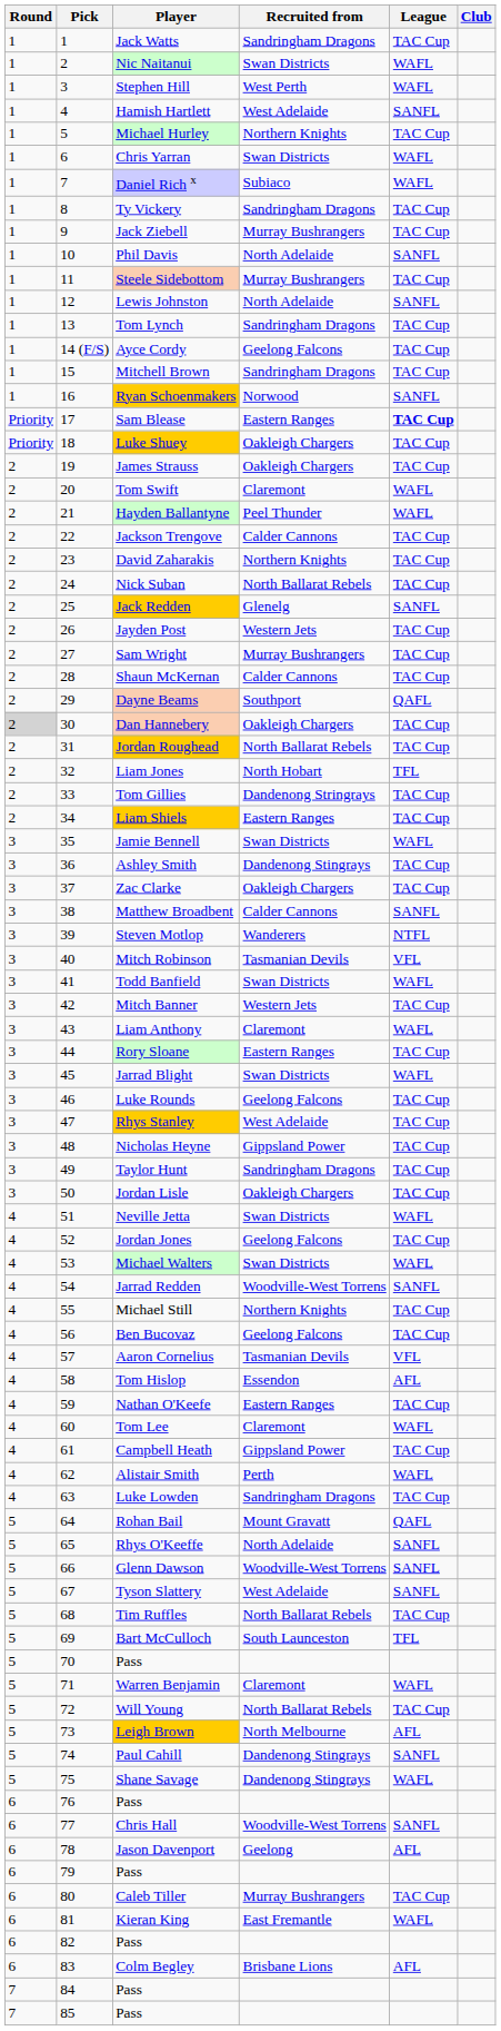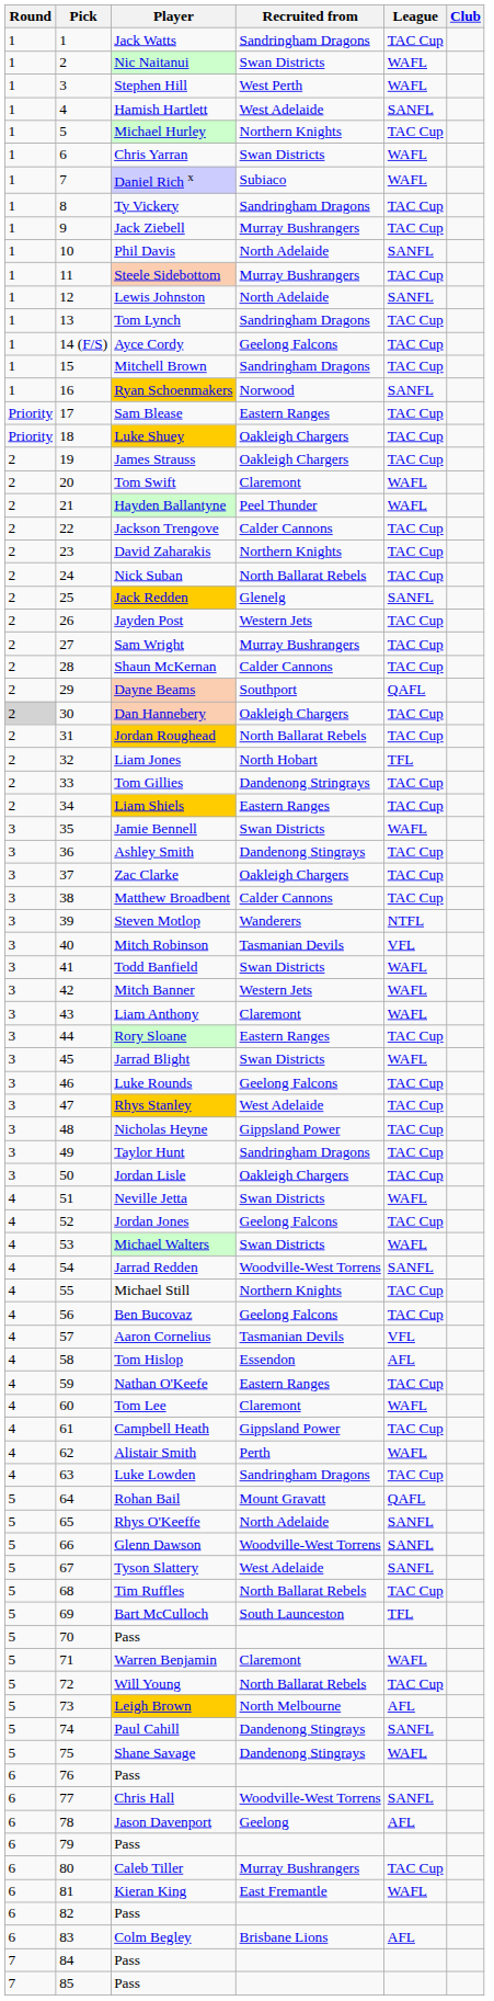 <table class="wikitable sortable">
 <tr>
 <th>Round</th>
 <th>Pick</th>
 <th>Player</th>
 <th>Recruited from</th>
 <th>League</th>
 <th><a href='#'>Club</a></th>
 </tr>
 <tr>
 <td>1</td>
 <td>1</td>
 <td><a href='#'>Jack Watts</a></td>
 <td><a href='#'>Sandringham Dragons</a></td>
 <td><a href='#'>TAC Cup</a></td>
 <td></td>
 </tr>
 <tr>
 <td>1</td>
 <td>2</td>
 <td bgcolor="#CCFFCC"><a href='#'>Nic Naitanui</a></td>
 <td><a href='#'>Swan Districts</a></td>
 <td><a href='#'>WAFL</a></td>
 <td></td>
 </tr>
 <tr>
 <td>1</td>
 <td>3</td>
 <td><a href='#'>Stephen Hill</a></td>
 <td><a href='#'>West Perth</a></td>
 <td><a href='#'>WAFL</a></td>
 <td></td>
 </tr>
 <tr>
 <td>1</td>
 <td>4</td>
 <td><a href='#'>Hamish Hartlett</a></td>
 <td><a href='#'>West Adelaide</a></td>
 <td><a href='#'>SANFL</a></td>
 <td></td>
 </tr>
 <tr>
 <td>1</td>
 <td>5</td>
 <td bgcolor="#CCFFCC"><a href='#'>Michael Hurley</a></td>
 <td><a href='#'>Northern Knights</a></td>
 <td><a href='#'>TAC Cup</a></td>
 <td></td>
 </tr>
 <tr>
 <td>1</td>
 <td>6</td>
 <td><a href='#'>Chris Yarran</a></td>
 <td><a href='#'>Swan Districts</a></td>
 <td><a href='#'>WAFL</a></td>
 <td></td>
 </tr>
 <tr>
 <td>1</td>
 <td>7</td>
 <td bgcolor="#CCCCFF"><a href='#'>Daniel Rich</a> <sup>x</sup></td>
 <td><a href='#'>Subiaco</a></td>
 <td><a href='#'>WAFL</a></td>
 <td></td>
 </tr>
 <tr>
 <td>1</td>
 <td>8</td>
 <td><a href='#'>Ty Vickery</a></td>
 <td><a href='#'>Sandringham Dragons</a></td>
 <td><a href='#'>TAC Cup</a></td>
 <td></td>
 </tr>
 <tr>
 <td>1</td>
 <td>9</td>
 <td><a href='#'>Jack Ziebell</a></td>
 <td><a href='#'>Murray Bushrangers</a></td>
 <td><a href='#'>TAC Cup</a></td>
 <td></td>
 </tr>
 <tr>
 <td>1</td>
 <td>10</td>
 <td><a href='#'>Phil Davis</a></td>
 <td><a href='#'>North Adelaide</a></td>
 <td><a href='#'>SANFL</a></td>
 <td></td>
 </tr>
 <tr>
 <td>1</td>
 <td>11</td>
 <td bgcolor="#FBCEB1"><a href='#'>Steele Sidebottom</a></td>
 <td><a href='#'>Murray Bushrangers</a></td>
 <td><a href='#'>TAC Cup</a></td>
 <td></td>
 </tr>
 <tr>
 <td>1</td>
 <td>12</td>
 <td><a href='#'>Lewis Johnston</a></td>
 <td><a href='#'>North Adelaide</a></td>
 <td><a href='#'>SANFL</a></td>
 <td></td>
 </tr>
 <tr>
 <td>1</td>
 <td>13</td>
 <td><a href='#'>Tom Lynch</a></td>
 <td><a href='#'>Sandringham Dragons</a></td>
 <td><a href='#'>TAC Cup</a></td>
 <td></td>
 </tr>
 <tr>
 <td>1</td>
 <td>14 (<a href='#'>F/S</a>)</td>
 <td><a href='#'>Ayce Cordy</a></td>
 <td><a href='#'>Geelong Falcons</a></td>
 <td><a href='#'>TAC Cup</a></td>
 <td></td>
 </tr>
 <tr>
 <td>1</td>
 <td>15</td>
 <td><a href='#'>Mitchell Brown</a></td>
 <td><a href='#'>Sandringham Dragons</a></td>
 <td><a href='#'>TAC Cup</a></td>
 <td></td>
 </tr>
 <tr>
 <td>1</td>
 <td>16</td>
 <td bgcolor="#FFCC00"><a href='#'>Ryan Schoenmakers</a></td>
 <td><a href='#'>Norwood</a></td>
 <td><a href='#'>SANFL</a></td>
 <td></td>
 </tr>
 <tr>
 <td><a href='#'>Priority</a></td>
 <td>17</td>
 <td><a href='#'>Sam Blease</a></td>
 <td><a href='#'>Eastern Ranges</a></td>
-<td><strong><a href='#'>TAC Cup</a></strong></td>
+<td><a href='#'>TAC Cup</a></td>
 <td></td>
 </tr>
 <tr>
 <td><a href='#'>Priority</a></td>
 <td>18</td>
 <td bgcolor="#FFCC00"><a href='#'>Luke Shuey</a></td>
 <td><a href='#'>Oakleigh Chargers</a></td>
 <td><a href='#'>TAC Cup</a></td>
 <td></td>
 </tr>
 <tr>
 <td>2</td>
 <td>19</td>
 <td><a href='#'>James Strauss</a></td>
 <td><a href='#'>Oakleigh Chargers</a></td>
 <td><a href='#'>TAC Cup</a></td>
 <td></td>
 </tr>
 <tr>
 <td>2</td>
 <td>20</td>
 <td><a href='#'>Tom Swift</a></td>
 <td><a href='#'>Claremont</a></td>
 <td><a href='#'>WAFL</a></td>
 <td></td>
 </tr>
 <tr>
 <td>2</td>
 <td>21</td>
 <td bgcolor="#CCFFCC"><a href='#'>Hayden Ballantyne</a></td>
 <td><a href='#'>Peel Thunder</a></td>
 <td><a href='#'>WAFL</a></td>
 <td></td>
 </tr>
 <tr>
 <td>2</td>
 <td>22</td>
 <td><a href='#'>Jackson Trengove</a></td>
 <td><a href='#'>Calder Cannons</a></td>
 <td><a href='#'>TAC Cup</a></td>
 <td></td>
 </tr>
 <tr>
 <td>2</td>
 <td>23</td>
 <td><a href='#'>David Zaharakis</a></td>
 <td><a href='#'>Northern Knights</a></td>
 <td><a href='#'>TAC Cup</a></td>
 <td></td>
 </tr>
 <tr>
 <td>2</td>
 <td>24</td>
 <td><a href='#'>Nick Suban</a></td>
 <td><a href='#'>North Ballarat Rebels</a></td>
 <td><a href='#'>TAC Cup</a></td>
 <td></td>
 </tr>
 <tr>
 <td>2</td>
 <td>25</td>
 <td bgcolor="#FFCC00"><a href='#'>Jack Redden</a></td>
 <td><a href='#'>Glenelg</a></td>
 <td><a href='#'>SANFL</a></td>
 <td></td>
 </tr>
 <tr>
 <td>2</td>
 <td>26</td>
 <td><a href='#'>Jayden Post</a></td>
 <td><a href='#'>Western Jets</a></td>
 <td><a href='#'>TAC Cup</a></td>
 <td></td>
 </tr>
 <tr>
 <td>2</td>
 <td>27</td>
 <td><a href='#'>Sam Wright</a></td>
 <td><a href='#'>Murray Bushrangers</a></td>
 <td><a href='#'>TAC Cup</a></td>
 <td></td>
 </tr>
 <tr>
 <td>2</td>
 <td>28</td>
 <td><a href='#'>Shaun McKernan</a></td>
 <td><a href='#'>Calder Cannons</a></td>
 <td><a href='#'>TAC Cup</a></td>
 <td></td>
 </tr>
 <tr>
 <td>2</td>
 <td>29</td>
 <td bgcolor="#FBCEB1"><a href='#'>Dayne Beams</a></td>
 <td><a href='#'>Southport</a></td>
 <td><a href='#'>QAFL</a></td>
 <td></td>
 </tr>
 <tr>
 <td style="background: lightgrey;">2</td>
 <td>30</td>
 <td bgcolor="#FBCEB1"><a href='#'>Dan Hannebery</a></td>
 <td><a href='#'>Oakleigh Chargers</a></td>
 <td><a href='#'>TAC Cup</a></td>
 <td></td>
 </tr>
 <tr>
 <td>2</td>
 <td>31</td>
 <td bgcolor="#FFCC00"><a href='#'>Jordan Roughead</a></td>
 <td><a href='#'>North Ballarat Rebels</a></td>
 <td><a href='#'>TAC Cup</a></td>
 <td></td>
 </tr>
 <tr>
 <td>2</td>
 <td>32</td>
 <td><a href='#'>Liam Jones</a></td>
 <td><a href='#'>North Hobart</a></td>
 <td><a href='#'>TFL</a></td>
 <td></td>
 </tr>
 <tr>
 <td>2</td>
 <td>33</td>
 <td><a href='#'>Tom Gillies</a></td>
 <td><a href='#'>Dandenong Stringrays</a></td>
 <td><a href='#'>TAC Cup</a></td>
 <td></td>
 </tr>
 <tr>
 <td>2</td>
 <td>34</td>
 <td bgcolor="#FFCC00"><a href='#'>Liam Shiels</a></td>
 <td><a href='#'>Eastern Ranges</a></td>
 <td><a href='#'>TAC Cup</a></td>
 <td></td>
 </tr>
 <tr>
 <td>3</td>
 <td>35</td>
 <td><a href='#'>Jamie Bennell</a></td>
 <td><a href='#'>Swan Districts</a></td>
 <td><a href='#'>WAFL</a></td>
 <td></td>
 </tr>
 <tr>
 <td>3</td>
 <td>36</td>
 <td><a href='#'>Ashley Smith</a></td>
 <td><a href='#'>Dandenong Stingrays</a></td>
 <td><a href='#'>TAC Cup</a></td>
 <td></td>
 </tr>
 <tr>
 <td>3</td>
 <td>37</td>
 <td><a href='#'>Zac Clarke</a></td>
 <td><a href='#'>Oakleigh Chargers</a></td>
 <td><a href='#'>TAC Cup</a></td>
 <td></td>
 </tr>
 <tr>
 <td>3</td>
 <td>38</td>
 <td><a href='#'>Matthew Broadbent</a></td>
 <td><a href='#'>Calder Cannons</a></td>
-<td><a href='#'>SANFL</a></td>
+<td><a href='#'>TAC Cup</a></td>
 <td></td>
 </tr>
 <tr>
 <td>3</td>
 <td>39</td>
 <td><a href='#'>Steven Motlop</a></td>
 <td><a href='#'>Wanderers</a></td>
 <td><a href='#'>NTFL</a></td>
 <td></td>
 </tr>
 <tr>
 <td>3</td>
 <td>40</td>
 <td><a href='#'>Mitch Robinson</a></td>
 <td><a href='#'>Tasmanian Devils</a></td>
 <td><a href='#'>VFL</a></td>
 <td></td>
 </tr>
 <tr>
 <td>3</td>
 <td>41</td>
 <td><a href='#'>Todd Banfield</a></td>
 <td><a href='#'>Swan Districts</a></td>
 <td><a href='#'>WAFL</a></td>
 <td></td>
 </tr>
 <tr>
 <td>3</td>
 <td>42</td>
 <td><a href='#'>Mitch Banner</a></td>
 <td><a href='#'>Western Jets</a></td>
-<td><a href='#'>TAC Cup</a></td>
+<td><a href='#'>WAFL</a></td>
 <td></td>
 </tr>
 <tr>
 <td>3</td>
 <td>43</td>
 <td><a href='#'>Liam Anthony</a></td>
 <td><a href='#'>Claremont</a></td>
 <td><a href='#'>WAFL</a></td>
 <td></td>
 </tr>
 <tr>
 <td>3</td>
 <td>44</td>
 <td bgcolor="#CCFFCC"><a href='#'>Rory Sloane</a></td>
 <td><a href='#'>Eastern Ranges</a></td>
 <td><a href='#'>TAC Cup</a></td>
 <td></td>
 </tr>
 <tr>
 <td>3</td>
 <td>45</td>
 <td><a href='#'>Jarrad Blight</a></td>
 <td><a href='#'>Swan Districts</a></td>
 <td><a href='#'>WAFL</a></td>
 <td></td>
 </tr>
 <tr>
 <td>3</td>
 <td>46</td>
 <td><a href='#'>Luke Rounds</a></td>
 <td><a href='#'>Geelong Falcons</a></td>
 <td><a href='#'>TAC Cup</a></td>
 <td></td>
 </tr>
 <tr>
 <td>3</td>
 <td>47</td>
 <td bgcolor="#FFCC00"><a href='#'>Rhys Stanley</a></td>
 <td><a href='#'>West Adelaide</a></td>
 <td><a href='#'>TAC Cup</a></td>
 <td></td>
 </tr>
 <tr>
 <td>3</td>
 <td>48</td>
 <td><a href='#'>Nicholas Heyne</a></td>
 <td><a href='#'>Gippsland Power</a></td>
 <td><a href='#'>TAC Cup</a></td>
 <td></td>
 </tr>
 <tr>
 <td>3</td>
 <td>49</td>
 <td><a href='#'>Taylor Hunt</a></td>
 <td><a href='#'>Sandringham Dragons</a></td>
 <td><a href='#'>TAC Cup</a></td>
 <td></td>
 </tr>
 <tr>
 <td>3</td>
 <td>50</td>
 <td><a href='#'>Jordan Lisle</a></td>
 <td><a href='#'>Oakleigh Chargers</a></td>
 <td><a href='#'>TAC Cup</a></td>
 <td></td>
 </tr>
 <tr>
 <td>4</td>
 <td>51</td>
 <td><a href='#'>Neville Jetta</a></td>
 <td><a href='#'>Swan Districts</a></td>
 <td><a href='#'>WAFL</a></td>
 <td></td>
 </tr>
 <tr>
 <td>4</td>
 <td>52</td>
 <td><a href='#'>Jordan Jones</a></td>
 <td><a href='#'>Geelong Falcons</a></td>
 <td><a href='#'>TAC Cup</a></td>
 <td></td>
 </tr>
 <tr>
 <td>4</td>
 <td>53</td>
 <td bgcolor="#CCFFCC"><a href='#'>Michael Walters</a></td>
 <td><a href='#'>Swan Districts</a></td>
 <td><a href='#'>WAFL</a></td>
 <td></td>
 </tr>
 <tr>
 <td>4</td>
 <td>54</td>
 <td><a href='#'>Jarrad Redden</a></td>
 <td><a href='#'>Woodville-West Torrens</a></td>
 <td><a href='#'>SANFL</a></td>
 <td></td>
 </tr>
 <tr>
 <td>4</td>
 <td>55</td>
 <td>Michael Still</td>
 <td><a href='#'>Northern Knights</a></td>
 <td><a href='#'>TAC Cup</a></td>
 <td></td>
 </tr>
 <tr>
 <td>4</td>
 <td>56</td>
 <td><a href='#'>Ben Bucovaz</a></td>
 <td><a href='#'>Geelong Falcons</a></td>
 <td><a href='#'>TAC Cup</a></td>
 <td></td>
 </tr>
 <tr>
 <td>4</td>
 <td>57</td>
 <td><a href='#'>Aaron Cornelius</a></td>
 <td><a href='#'>Tasmanian Devils</a></td>
 <td><a href='#'>VFL</a></td>
 <td></td>
 </tr>
 <tr>
 <td>4</td>
 <td>58</td>
 <td><a href='#'>Tom Hislop</a></td>
 <td><a href='#'>Essendon</a></td>
 <td><a href='#'>AFL</a></td>
 <td></td>
 </tr>
 <tr>
 <td>4</td>
 <td>59</td>
 <td><a href='#'>Nathan O'Keefe</a></td>
 <td><a href='#'>Eastern Ranges</a></td>
 <td><a href='#'>TAC Cup</a></td>
 <td></td>
 </tr>
 <tr>
 <td>4</td>
 <td>60</td>
 <td><a href='#'>Tom Lee</a></td>
 <td><a href='#'>Claremont</a></td>
 <td><a href='#'>WAFL</a></td>
 <td></td>
 </tr>
 <tr>
 <td>4</td>
 <td>61</td>
 <td><a href='#'>Campbell Heath</a></td>
 <td><a href='#'>Gippsland Power</a></td>
 <td><a href='#'>TAC Cup</a></td>
 <td></td>
 </tr>
 <tr>
 <td>4</td>
 <td>62</td>
 <td><a href='#'>Alistair Smith</a></td>
 <td><a href='#'>Perth</a></td>
 <td><a href='#'>WAFL</a></td>
 <td></td>
 </tr>
 <tr>
 <td>4</td>
 <td>63</td>
 <td><a href='#'>Luke Lowden</a></td>
 <td><a href='#'>Sandringham Dragons</a></td>
 <td><a href='#'>TAC Cup</a></td>
 <td></td>
 </tr>
 <tr>
 <td>5</td>
 <td>64</td>
 <td><a href='#'>Rohan Bail</a></td>
 <td><a href='#'>Mount Gravatt</a></td>
 <td><a href='#'>QAFL</a></td>
 <td></td>
 </tr>
 <tr>
 <td>5</td>
 <td>65</td>
 <td><a href='#'>Rhys O'Keeffe</a></td>
 <td><a href='#'>North Adelaide</a></td>
 <td><a href='#'>SANFL</a></td>
 <td></td>
 </tr>
 <tr>
 <td>5</td>
 <td>66</td>
 <td><a href='#'>Glenn Dawson</a></td>
 <td><a href='#'>Woodville-West Torrens</a></td>
 <td><a href='#'>SANFL</a></td>
 <td></td>
 </tr>
 <tr>
 <td>5</td>
 <td>67</td>
 <td><a href='#'>Tyson Slattery</a></td>
 <td><a href='#'>West Adelaide</a></td>
 <td><a href='#'>SANFL</a></td>
 <td></td>
 </tr>
 <tr>
 <td>5</td>
 <td>68</td>
 <td><a href='#'>Tim Ruffles</a></td>
 <td><a href='#'>North Ballarat Rebels</a></td>
 <td><a href='#'>TAC Cup</a></td>
 <td></td>
 </tr>
 <tr>
 <td>5</td>
 <td>69</td>
 <td><a href='#'>Bart McCulloch</a></td>
 <td><a href='#'>South Launceston</a></td>
 <td><a href='#'>TFL</a></td>
 <td></td>
 </tr>
 <tr>
 <td>5</td>
 <td>70</td>
 <td>Pass</td>
 <td></td>
 <td></td>
 <td></td>
 </tr>
 <tr>
 <td>5</td>
 <td>71</td>
 <td><a href='#'>Warren Benjamin</a></td>
 <td><a href='#'>Claremont</a></td>
 <td><a href='#'>WAFL</a></td>
 <td></td>
 </tr>
 <tr>
 <td>5</td>
 <td>72</td>
 <td><a href='#'>Will Young</a></td>
 <td><a href='#'>North Ballarat Rebels</a></td>
 <td><a href='#'>TAC Cup</a></td>
 <td></td>
 </tr>
 <tr>
 <td>5</td>
 <td>73</td>
 <td bgcolor="#FFCC00"><a href='#'>Leigh Brown</a></td>
 <td><a href='#'>North Melbourne</a></td>
 <td><a href='#'>AFL</a></td>
 <td></td>
 </tr>
 <tr>
 <td>5</td>
 <td>74</td>
 <td><a href='#'>Paul Cahill</a></td>
 <td><a href='#'>Dandenong Stingrays</a></td>
 <td><a href='#'>SANFL</a></td>
 <td></td>
 </tr>
 <tr>
 <td>5</td>
 <td>75</td>
 <td><a href='#'>Shane Savage</a></td>
 <td><a href='#'>Dandenong Stingrays</a></td>
 <td><a href='#'>WAFL</a></td>
 <td></td>
 </tr>
 <tr>
 <td>6</td>
 <td>76</td>
 <td>Pass</td>
 <td></td>
 <td></td>
 <td></td>
 </tr>
 <tr>
 <td>6</td>
 <td>77</td>
 <td><a href='#'>Chris Hall</a></td>
 <td><a href='#'>Woodville-West Torrens</a></td>
 <td><a href='#'>SANFL</a></td>
 <td></td>
 </tr>
 <tr>
 <td>6</td>
 <td>78</td>
 <td><a href='#'>Jason Davenport</a></td>
 <td><a href='#'>Geelong</a></td>
 <td><a href='#'>AFL</a></td>
 <td></td>
 </tr>
 <tr>
 <td>6</td>
 <td>79</td>
 <td>Pass</td>
 <td></td>
 <td></td>
 <td></td>
 </tr>
 <tr>
 <td>6</td>
 <td>80</td>
 <td><a href='#'>Caleb Tiller</a></td>
 <td><a href='#'>Murray Bushrangers</a></td>
 <td><a href='#'>TAC Cup</a></td>
 <td></td>
 </tr>
 <tr>
 <td>6</td>
 <td>81</td>
 <td><a href='#'>Kieran King</a></td>
 <td><a href='#'>East Fremantle</a></td>
 <td><a href='#'>WAFL</a></td>
 <td></td>
 </tr>
 <tr>
 <td>6</td>
 <td>82</td>
 <td>Pass</td>
 <td></td>
 <td></td>
 <td></td>
 </tr>
 <tr>
 <td>6</td>
 <td>83</td>
 <td><a href='#'>Colm Begley</a></td>
 <td><a href='#'>Brisbane Lions</a></td>
 <td><a href='#'>AFL</a></td>
 <td></td>
 </tr>
 <tr>
 <td>7</td>
 <td>84</td>
 <td>Pass</td>
 <td></td>
 <td></td>
 <td></td>
 </tr>
 <tr>
 <td>7</td>
 <td>85</td>
 <td>Pass</td>
 <td></td>
 <td></td>
 <td></td>
 </tr>
 </table>
